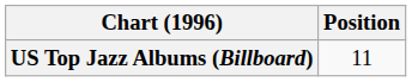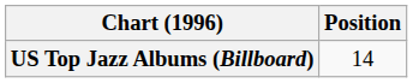 <table class="wikitable plainrowheaders" style="text-align:center">
 <tr>
 <th scope="col">Chart (1996)</th>
 <th scope="col">Position</th>
 </tr>
 <tr>
 <th scope="row">US Top Jazz Albums (<em>Billboard</em>)</th>
-<td>11</td>
+<td>14</td>
 </tr>
 </table>
